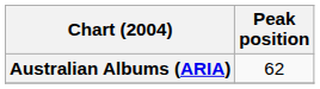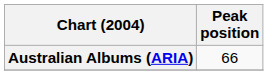 <table class="wikitable sortable plainrowheaders">
 <tr>
 <th scope="col">Chart (2004)</th>
 <th scope="col">Peak<br>position</th>
 </tr>
 <tr>
 <th scope="row">Australian Albums (<a href='#'>ARIA</a>)</th>
-<td align="center">62</td>
+<td align="center">66</td>
 </tr>
 <tr>
 </tr>
 <tr>
 </tr>
 </table>
